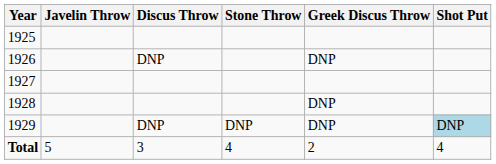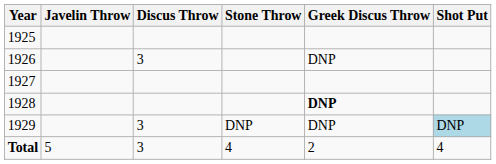 <table class="wikitable">
 <tr>
 <th>Year</th>
 <th>Javelin Throw</th>
 <th>Discus Throw</th>
 <th>Stone Throw</th>
 <th>Greek Discus Throw</th>
 <th>Shot Put</th>
 </tr>
 <tr>
 <td>1925</td>
 <td></td>
 <td></td>
 <td></td>
 <td></td>
 <td></td>
 </tr>
 <tr>
 <td>1926</td>
 <td></td>
-<td>DNP</td>
+<td>3</td>
 <td></td>
 <td>DNP</td>
 <td></td>
 </tr>
 <tr>
 <td>1927</td>
 <td></td>
 <td></td>
 <td></td>
 <td></td>
 <td></td>
 </tr>
 <tr>
 <td>1928</td>
 <td></td>
 <td></td>
 <td></td>
-<td>DNP</td>
+<td><strong>DNP</strong></td>
 <td></td>
 </tr>
 <tr>
 <td>1929</td>
 <td></td>
-<td>DNP</td>
+<td>3</td>
 <td>DNP</td>
 <td>DNP</td>
 <td style="background: lightblue;">DNP</td>
 </tr>
 <tr>
 <td><strong>Total</strong></td>
 <td>5</td>
 <td>3</td>
 <td>4</td>
 <td>2</td>
 <td>4</td>
 </tr>
 </table>
